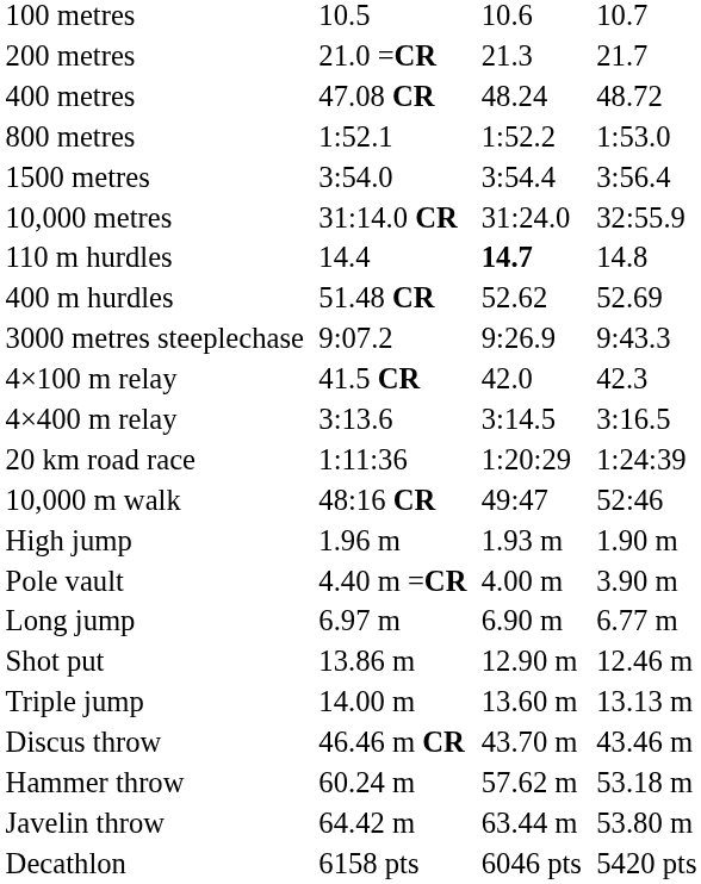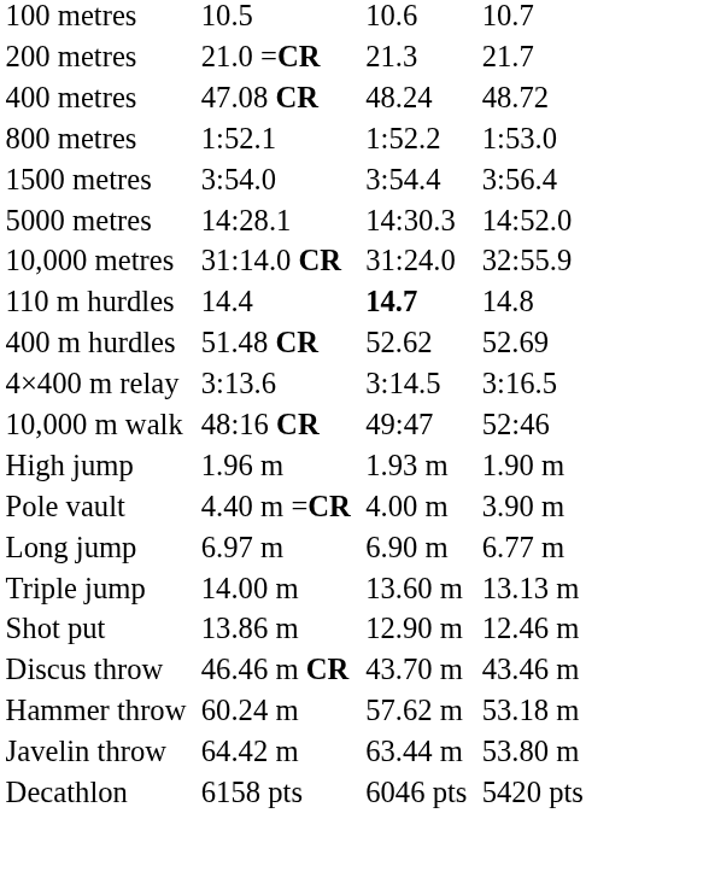 <table>
 <tr>
 <td>100 metres</td>
 <td></td>
 <td>10.5</td>
 <td></td>
 <td>10.6</td>
 <td></td>
 <td>10.7</td>
 </tr>
 <tr>
 <td>200 metres</td>
 <td></td>
 <td>21.0 =<strong>CR</strong></td>
 <td></td>
 <td>21.3</td>
 <td></td>
 <td>21.7</td>
 </tr>
 <tr>
 <td>400 metres</td>
 <td></td>
 <td>47.08 <strong>CR</strong></td>
 <td></td>
 <td>48.24</td>
 <td></td>
 <td>48.72</td>
 </tr>
 <tr>
 <td>800 metres</td>
 <td></td>
 <td>1:52.1</td>
 <td></td>
 <td>1:52.2</td>
 <td></td>
 <td>1:53.0</td>
 </tr>
 <tr>
 <td>1500 metres</td>
 <td></td>
 <td>3:54.0</td>
 <td></td>
 <td>3:54.4</td>
 <td></td>
 <td>3:56.4</td>
 </tr>
 <tr>
+<td>5000 metres</td>
+<td></td>
+<td>14:28.1</td>
+<td></td>
+<td>14:30.3</td>
+<td></td>
+<td>14:52.0</td>
+</tr>
+<tr>
 <td>10,000 metres</td>
 <td></td>
 <td>31:14.0 <strong>CR</strong></td>
 <td></td>
 <td>31:24.0</td>
 <td></td>
 <td>32:55.9</td>
 </tr>
 <tr>
 <td>110 m hurdles</td>
 <td></td>
 <td>14.4</td>
 <td></td>
 <td><strong>14.7</strong></td>
 <td></td>
 <td>14.8</td>
 </tr>
 <tr>
 <td>400 m hurdles</td>
 <td></td>
 <td>51.48 <strong>CR</strong></td>
 <td></td>
 <td>52.62</td>
 <td></td>
 <td>52.69</td>
 </tr>
 <tr>
-<td>3000 metres steeplechase</td>
-<td></td>
-<td>9:07.2</td>
-<td></td>
-<td>9:26.9</td>
-<td></td>
-<td>9:43.3</td>
-</tr>
-<tr>
-<td>4×100 m relay</td>
-<td></td>
-<td>41.5 <strong>CR</strong></td>
-<td></td>
-<td>42.0</td>
-<td></td>
-<td>42.3</td>
-</tr>
-<tr>
 <td>4×400 m relay</td>
 <td></td>
 <td>3:13.6</td>
 <td></td>
 <td>3:14.5</td>
 <td></td>
 <td>3:16.5</td>
-</tr>
-<tr>
-<td>20 km road race</td>
-<td></td>
-<td>1:11:36</td>
-<td></td>
-<td>1:20:29</td>
-<td></td>
-<td>1:24:39</td>
 </tr>
 <tr>
 <td>10,000 m walk</td>
 <td></td>
 <td>48:16 <strong>CR</strong></td>
 <td></td>
 <td>49:47</td>
 <td></td>
 <td>52:46</td>
 </tr>
 <tr>
 <td>High jump</td>
 <td></td>
 <td>1.96 m</td>
 <td></td>
 <td>1.93 m</td>
 <td></td>
 <td>1.90 m</td>
 </tr>
 <tr>
 <td>Pole vault</td>
 <td></td>
 <td>4.40 m =<strong>CR</strong></td>
 <td></td>
 <td>4.00 m</td>
 <td></td>
 <td>3.90 m</td>
 </tr>
 <tr>
 <td>Long jump</td>
 <td></td>
 <td>6.97 m</td>
 <td></td>
 <td>6.90 m</td>
 <td></td>
 <td>6.77 m</td>
 </tr>
 <tr>
+<td>Triple jump</td>
+<td></td>
+<td>14.00 m</td>
+<td></td>
+<td>13.60 m</td>
+<td></td>
+<td>13.13 m</td>
+</tr>
+<tr>
 <td>Shot put</td>
 <td></td>
 <td>13.86 m</td>
 <td></td>
 <td>12.90 m</td>
 <td></td>
 <td>12.46 m</td>
-</tr>
-<tr>
-<td>Triple jump</td>
-<td></td>
-<td>14.00 m</td>
-<td></td>
-<td>13.60 m</td>
-<td></td>
-<td>13.13 m</td>
 </tr>
 <tr>
 <td>Discus throw</td>
 <td></td>
 <td>46.46 m <strong>CR</strong></td>
 <td></td>
 <td>43.70 m</td>
 <td></td>
 <td>43.46 m</td>
 </tr>
 <tr>
 <td>Hammer throw</td>
 <td></td>
 <td>60.24 m</td>
 <td></td>
 <td>57.62 m</td>
 <td></td>
 <td>53.18 m</td>
 </tr>
 <tr>
 <td>Javelin throw</td>
 <td></td>
 <td>64.42 m</td>
 <td></td>
 <td>63.44 m</td>
 <td></td>
 <td>53.80 m</td>
 </tr>
 <tr>
 <td>Decathlon</td>
 <td></td>
 <td>6158 pts</td>
 <td></td>
 <td>6046 pts</td>
 <td></td>
 <td>5420 pts</td>
 </tr>
 </table>
